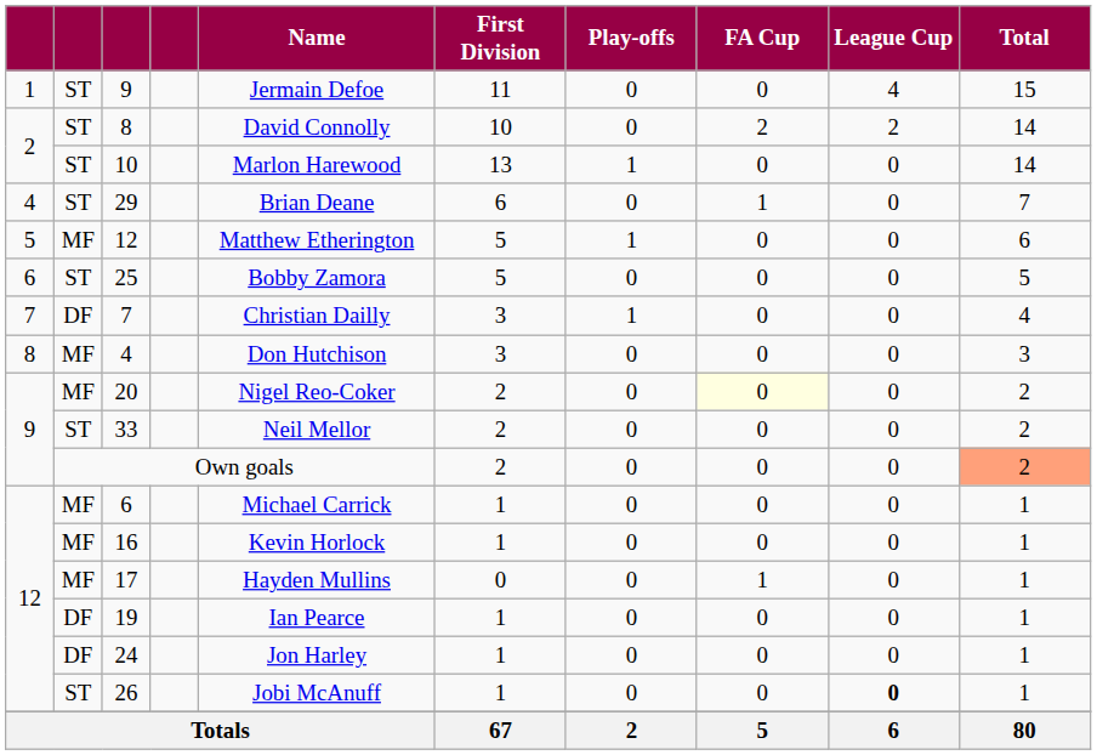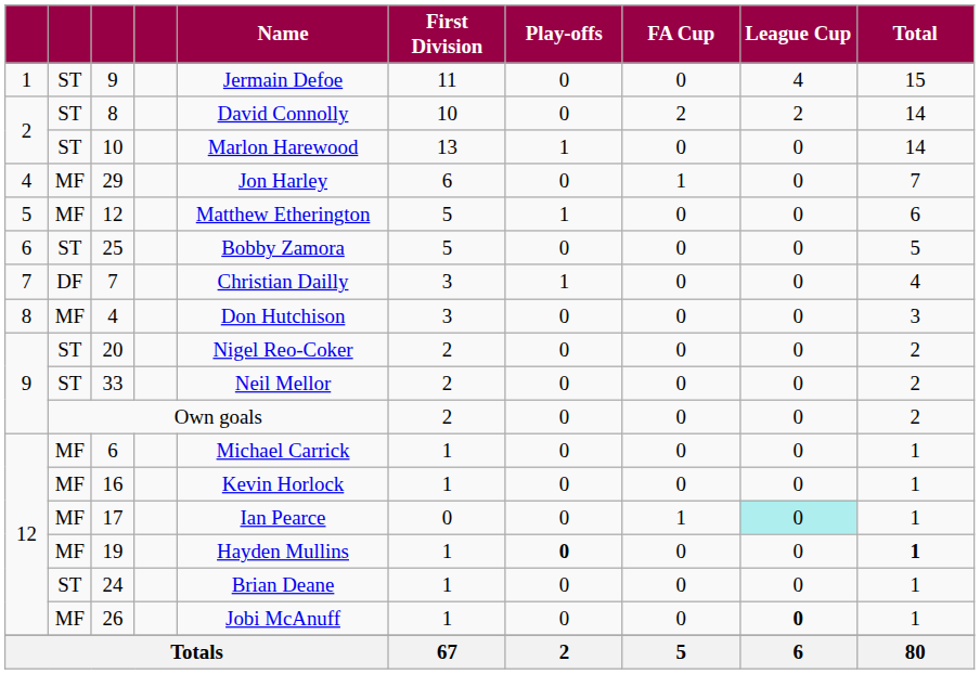 <table class="wikitable sortable" style="font-size: 95%; text-align: center;">
 <tr>
 <th style="width:25px; background:#970045; color:white;"></th>
 <th style="width:25px; background:#970045; color:white;"></th>
 <th style="width:25px; background:#970045; color:white;"></th>
 <th style="width:25px; background:#970045; color:white;"></th>
 <th style="width:150px; background:#970045; color:white;">Name</th>
 <th style="width:80px; background:#970045; color:white;">First Division</th>
 <th style="width:80px; background:#970045; color:white;">Play-offs</th>
 <th style="width:80px; background:#970045; color:white;">FA Cup</th>
 <th style="width:80px; background:#970045; color:white;">League Cup</th>
 <th style="width:80px; background:#970045; color:white;">Total</th>
 </tr>
 <tr>
 <td>1</td>
 <td>ST</td>
 <td>9</td>
 <td></td>
 <td data-sort-value="Defoe, Jermain"><a href='#'>Jermain Defoe</a></td>
 <td>11</td>
 <td>0</td>
 <td>0</td>
 <td>4</td>
 <td>15</td>
 </tr>
 <tr>
 <td rowspan=2>2</td>
 <td>ST</td>
 <td>8</td>
 <td></td>
 <td data-sort-value="Connolly, David"><a href='#'>David Connolly</a></td>
 <td>10</td>
 <td>0</td>
 <td>2</td>
 <td>2</td>
 <td>14</td>
 </tr>
 <tr>
 <td>ST</td>
 <td>10</td>
 <td></td>
 <td data-sort-value="Harewood, Marlon"><a href='#'>Marlon Harewood</a></td>
 <td>13</td>
 <td>1</td>
 <td>0</td>
 <td>0</td>
 <td>14</td>
 </tr>
 <tr>
 <td>4</td>
-<td>ST</td>
+<td>MF</td>
 <td>29</td>
 <td></td>
-<td data-sort-value="Deane, Brian"><a href='#'>Brian Deane</a></td>
+<td data-sort-value="Harley, Jon"><a href='#'>Jon Harley</a></td>
 <td>6</td>
 <td>0</td>
 <td>1</td>
 <td>0</td>
 <td>7</td>
 </tr>
 <tr>
 <td>5</td>
 <td>MF</td>
 <td>12</td>
 <td></td>
 <td data-sort-value="Etherington, Matthew"><a href='#'>Matthew Etherington</a></td>
 <td>5</td>
 <td>1</td>
 <td>0</td>
 <td>0</td>
 <td>6</td>
 </tr>
 <tr>
 <td>6</td>
 <td>ST</td>
 <td>25</td>
 <td></td>
 <td data-sort-value="Zamora, Bobby"><a href='#'>Bobby Zamora</a></td>
 <td>5</td>
 <td>0</td>
 <td>0</td>
 <td>0</td>
 <td>5</td>
 </tr>
 <tr>
 <td>7</td>
 <td>DF</td>
 <td>7</td>
 <td></td>
 <td data-sort-value="Dailly, Christian"><a href='#'>Christian Dailly</a></td>
 <td>3</td>
 <td>1</td>
 <td>0</td>
 <td>0</td>
 <td>4</td>
 </tr>
 <tr>
 <td>8</td>
 <td>MF</td>
 <td>4</td>
 <td></td>
 <td data-sort-value="Hutchison, Don"><a href='#'>Don Hutchison</a></td>
 <td>3</td>
 <td>0</td>
 <td>0</td>
 <td>0</td>
 <td>3</td>
 </tr>
 <tr>
 <td rowspan=3>9</td>
-<td>MF</td>
+<td>ST</td>
 <td>20</td>
 <td></td>
 <td data-sort-value="Reo-Coker, Nigel"><a href='#'>Nigel Reo-Coker</a></td>
 <td>2</td>
 <td>0</td>
-<td style="background: lightyellow;">0</td>
+<td>0</td>
 <td>0</td>
 <td>2</td>
 </tr>
 <tr>
 <td>ST</td>
 <td>33</td>
 <td></td>
 <td data-sort-value="Mellor, Neil"><a href='#'>Neil Mellor</a></td>
 <td>2</td>
 <td>0</td>
 <td>0</td>
 <td>0</td>
 <td>2</td>
 </tr>
 <tr>
 <td colspan="4">Own goals</td>
 <td>2</td>
 <td>0</td>
 <td>0</td>
 <td>0</td>
-<td style="background: lightsalmon;">2</td>
+<td>2</td>
 </tr>
 <tr>
 <td rowspan=6>12</td>
 <td>MF</td>
 <td>6</td>
 <td></td>
 <td data-sort-value="Carrick, Michael"><a href='#'>Michael Carrick</a></td>
 <td>1</td>
 <td>0</td>
 <td>0</td>
 <td>0</td>
 <td>1</td>
 </tr>
 <tr>
 <td>MF</td>
 <td>16</td>
 <td></td>
 <td data-sort-value="Horlock, Kevin"><a href='#'>Kevin Horlock</a></td>
 <td>1</td>
 <td>0</td>
 <td>0</td>
 <td>0</td>
 <td>1</td>
 </tr>
 <tr>
 <td>MF</td>
 <td>17</td>
 <td></td>
-<td data-sort-value="Mullins, Hayden"><a href='#'>Hayden Mullins</a></td>
+<td data-sort-value="Pearce, Ian"><a href='#'>Ian Pearce</a></td>
 <td>0</td>
 <td>0</td>
 <td>1</td>
-<td>0</td>
+<td style="background: paleturquoise;">0</td>
 <td>1</td>
 </tr>
 <tr>
-<td>DF</td>
+<td>MF</td>
 <td>19</td>
 <td></td>
-<td data-sort-value="Pearce, Ian"><a href='#'>Ian Pearce</a></td>
+<td data-sort-value="Mullins, Hayden"><a href='#'>Hayden Mullins</a></td>
+<td>1</td>
+<td><strong>0</strong></td>
+<td>0</td>
+<td>0</td>
+<td><strong>1</strong></td>
+</tr>
+<tr>
+<td>ST</td>
+<td>24</td>
+<td></td>
+<td data-sort-value="Deane, Brian"><a href='#'>Brian Deane</a></td>
 <td>1</td>
 <td>0</td>
 <td>0</td>
 <td>0</td>
 <td>1</td>
 </tr>
 <tr>
-<td>DF</td>
-<td>24</td>
-<td></td>
-<td data-sort-value="Harley, Jon"><a href='#'>Jon Harley</a></td>
-<td>1</td>
-<td>0</td>
-<td>0</td>
-<td>0</td>
-<td>1</td>
-</tr>
-<tr>
-<td>ST</td>
+<td>MF</td>
 <td>26</td>
 <td></td>
 <td data-sort-value="McAnuff, Jobi"><a href='#'>Jobi McAnuff</a></td>
 <td>1</td>
 <td>0</td>
 <td>0</td>
 <td><strong>0</strong></td>
 <td>1</td>
 </tr>
 <tr>
 </tr>
 <tr>
 </tr>
 <tr class="sortbottom">
 </tr>
 <tr class="sortbottom">
 <th colspan=5>Totals</th>
 <th>67</th>
 <th>2</th>
 <th>5</th>
 <th>6</th>
 <th>80</th>
 </tr>
 </table>
